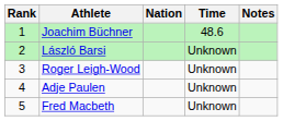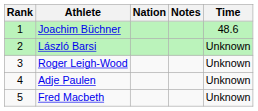 <table class="wikitable sortable" style="text-align:center">
 <tr>
 <th>Rank</th>
 <th>Athlete</th>
 <th>Nation</th>
+<th>Notes</th>
 <th>Time</th>
-<th>Notes</th>
 </tr>
 <tr bgcolor=bbf3bb>
 <td>1</td>
 <td align=left><a href='#'>Joachim Büchner</a></td>
 <td align=left></td>
+<td></td>
 <td>48.6</td>
-<td></td>
 </tr>
 <tr bgcolor=bbf3bb>
 <td>2</td>
 <td align=left><a href='#'>László Barsi</a></td>
 <td align=left></td>
+<td></td>
 <td>Unknown</td>
-<td></td>
 </tr>
 <tr>
 <td>3</td>
 <td align=left><a href='#'>Roger Leigh-Wood</a></td>
 <td align=left></td>
+<td></td>
 <td>Unknown</td>
-<td></td>
 </tr>
 <tr>
 <td>4</td>
 <td align=left><a href='#'>Adje Paulen</a></td>
 <td align=left></td>
+<td></td>
 <td>Unknown</td>
-<td></td>
 </tr>
 <tr>
 <td>5</td>
 <td align=left><a href='#'>Fred Macbeth</a></td>
 <td align=left></td>
+<td></td>
 <td>Unknown</td>
-<td></td>
 </tr>
 </table>
